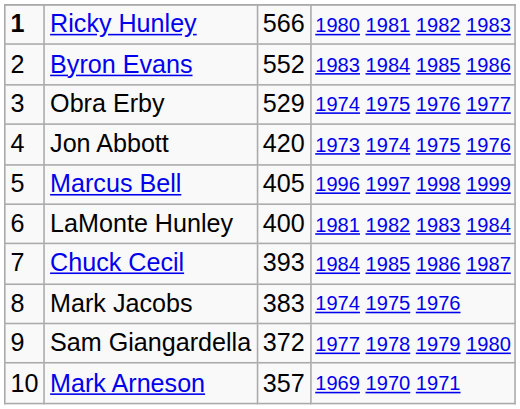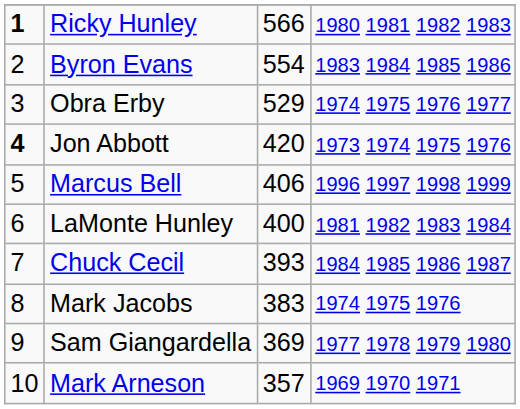 <table class="wikitable">
 <tr>
 </tr>
 <tr>
 <td><strong>1</strong></td>
 <td><a href='#'>Ricky Hunley</a></td>
 <td>566</td>
 <td style="font-size:80%;"><a href='#'>1980</a> <a href='#'>1981</a> <a href='#'>1982</a> <a href='#'>1983</a></td>
 </tr>
 <tr>
 <td>2</td>
 <td><a href='#'>Byron Evans</a></td>
-<td>552</td>
+<td>554</td>
 <td style="font-size:80%;"><a href='#'>1983</a> <a href='#'>1984</a> <a href='#'>1985</a> <a href='#'>1986</a></td>
 </tr>
 <tr>
 <td>3</td>
 <td>Obra Erby</td>
 <td>529</td>
 <td style="font-size:80%;"><a href='#'>1974</a> <a href='#'>1975</a> <a href='#'>1976</a> <a href='#'>1977</a></td>
 </tr>
 <tr>
-<td>4</td>
+<td><strong>4</strong></td>
 <td>Jon Abbott</td>
 <td>420</td>
 <td style="font-size:80%;"><a href='#'>1973</a> <a href='#'>1974</a> <a href='#'>1975</a> <a href='#'>1976</a></td>
 </tr>
 <tr>
 <td>5</td>
 <td><a href='#'>Marcus Bell</a></td>
-<td>405</td>
+<td>406</td>
 <td style="font-size:80%;"><a href='#'>1996</a> <a href='#'>1997</a> <a href='#'>1998</a> <a href='#'>1999</a></td>
 </tr>
 <tr>
 <td>6</td>
 <td>LaMonte Hunley</td>
 <td>400</td>
 <td style="font-size:80%;"><a href='#'>1981</a> <a href='#'>1982</a> <a href='#'>1983</a> <a href='#'>1984</a></td>
 </tr>
 <tr>
 <td>7</td>
 <td><a href='#'>Chuck Cecil</a></td>
 <td>393</td>
 <td style="font-size:80%;"><a href='#'>1984</a> <a href='#'>1985</a> <a href='#'>1986</a> <a href='#'>1987</a></td>
 </tr>
 <tr>
 <td>8</td>
 <td>Mark Jacobs</td>
 <td>383</td>
 <td style="font-size:80%;"><a href='#'>1974</a> <a href='#'>1975</a> <a href='#'>1976</a></td>
 </tr>
 <tr>
 <td>9</td>
 <td>Sam Giangardella</td>
-<td>372</td>
+<td>369</td>
 <td style="font-size:80%;"><a href='#'>1977</a> <a href='#'>1978</a> <a href='#'>1979</a> <a href='#'>1980</a></td>
 </tr>
 <tr>
 <td>10</td>
 <td><a href='#'>Mark Arneson</a></td>
 <td>357</td>
 <td style="font-size:80%;"><a href='#'>1969</a> <a href='#'>1970</a> <a href='#'>1971</a></td>
 </tr>
 </table>
